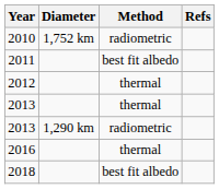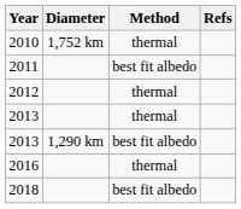 <table class="wikitable floatleft" style="text-align: center; font-size: 0.9em; margin-right: 12px;">
 <tr>
 <th>Year</th>
 <th>Diameter</th>
 <th>Method</th>
 <th>Refs</th>
 </tr>
 <tr>
 <td>2010</td>
 <td>1,752 km</td>
-<td>radiometric</td>
+<td>thermal</td>
 <td></td>
 </tr>
 <tr>
 <td>2011</td>
 <td></td>
 <td>best fit albedo</td>
 <td></td>
 </tr>
 <tr>
 <td>2012</td>
 <td></td>
 <td>thermal</td>
 <td></td>
 </tr>
 <tr>
 <td>2013</td>
 <td></td>
 <td>thermal</td>
 <td></td>
 </tr>
 <tr>
 <td>2013</td>
 <td>1,290 km</td>
-<td>radiometric</td>
+<td>best fit albedo</td>
 <td></td>
 </tr>
 <tr>
 <td>2016</td>
 <td></td>
 <td>thermal</td>
 <td></td>
 </tr>
 <tr>
 <td>2018</td>
 <td></td>
 <td>best fit albedo</td>
 <td></td>
 </tr>
 </table>
